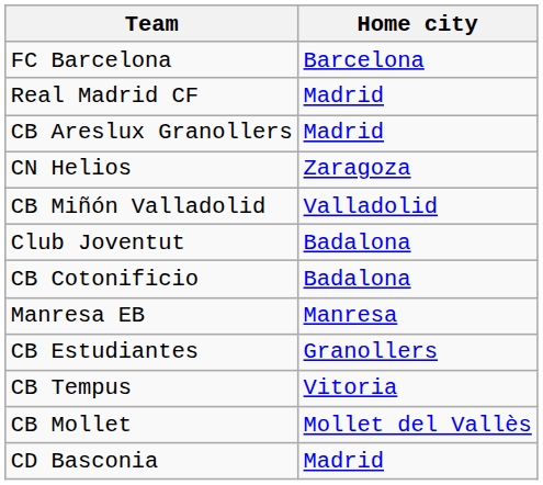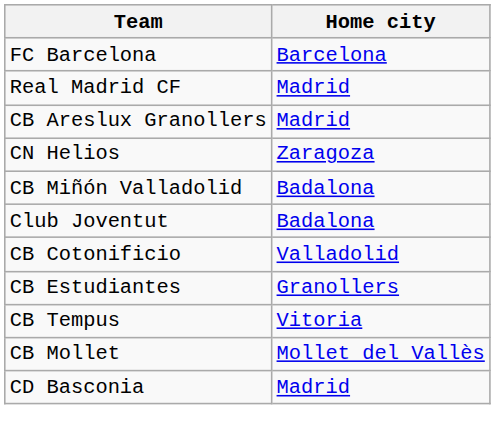 <table class="wikitable sortable">
 <tr>
 <th>Team</th>
 <th>Home city</th>
 </tr>
 <tr>
 <td>FC Barcelona</td>
 <td><a href='#'>Barcelona</a></td>
 </tr>
 <tr>
 <td>Real Madrid CF</td>
 <td><a href='#'>Madrid</a></td>
 </tr>
 <tr>
 <td>CB Areslux Granollers</td>
 <td><a href='#'>Madrid</a></td>
 </tr>
 <tr>
 <td>CN Helios</td>
 <td><a href='#'>Zaragoza</a></td>
 </tr>
 <tr>
 <td>CB Miñón Valladolid</td>
-<td><a href='#'>Valladolid</a></td>
+<td><a href='#'>Badalona</a></td>
 </tr>
 <tr>
 <td>Club Joventut</td>
 <td><a href='#'>Badalona</a></td>
 </tr>
 <tr>
 <td>CB Cotonificio</td>
-<td><a href='#'>Badalona</a></td>
-</tr>
-<tr>
-<td>Manresa EB</td>
-<td><a href='#'>Manresa</a></td>
+<td><a href='#'>Valladolid</a></td>
 </tr>
 <tr>
 <td>CB Estudiantes</td>
 <td><a href='#'>Granollers</a></td>
 </tr>
 <tr>
 <td>CB Tempus</td>
 <td><a href='#'>Vitoria</a></td>
 </tr>
 <tr>
 <td>CB Mollet</td>
 <td><a href='#'>Mollet del Vallès</a></td>
 </tr>
 <tr>
 <td>CD Basconia</td>
 <td><a href='#'>Madrid</a></td>
 </tr>
 </table>
